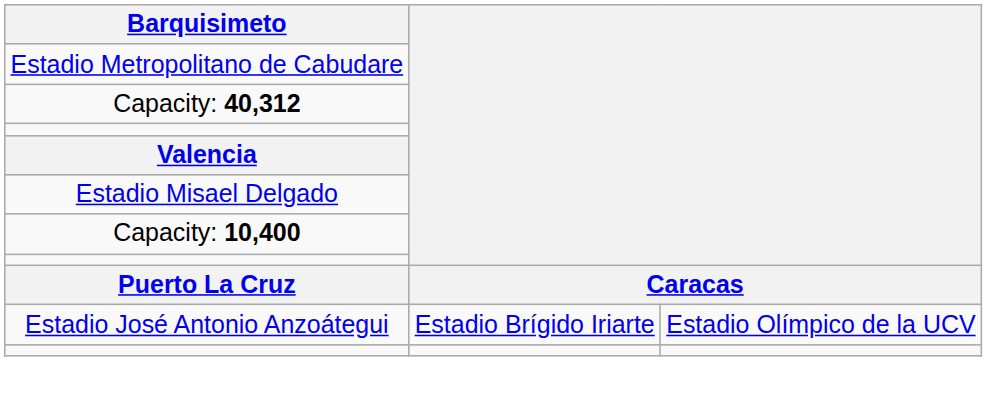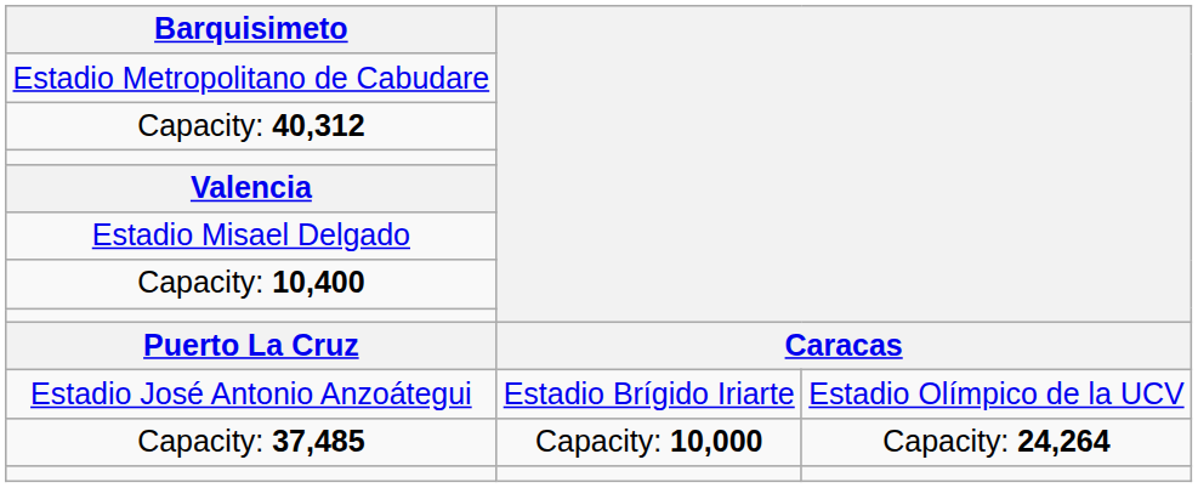 <table class="wikitable" style="text-align:center">
 <tr>
 <th><a href='#'>Barquisimeto</a></th>
 <th rowspan="8" colspan="2"></th>
 </tr>
 <tr>
 <td><a href='#'>Estadio Metropolitano de Cabudare</a></td>
 </tr>
 <tr>
 <td>Capacity: <strong>40,312</strong></td>
 </tr>
 <tr>
 <td></td>
 </tr>
 <tr>
 <th><a href='#'>Valencia</a></th>
 </tr>
 <tr>
 <td><a href='#'>Estadio Misael Delgado</a></td>
 </tr>
 <tr>
 <td>Capacity: <strong>10,400</strong></td>
 </tr>
 <tr>
 <td></td>
 </tr>
 <tr>
 <th><a href='#'>Puerto La Cruz</a></th>
 <th colspan="2"><a href='#'>Caracas</a></th>
 </tr>
 <tr>
 <td><a href='#'>Estadio José Antonio Anzoátegui</a></td>
 <td><a href='#'>Estadio Brígido Iriarte</a></td>
 <td><a href='#'>Estadio Olímpico de la UCV</a></td>
 </tr>
 <tr>
+<td>Capacity: <strong>37,485</strong></td>
+<td>Capacity: <strong>10,000</strong></td>
+<td>Capacity: <strong>24,264</strong></td>
+</tr>
+<tr>
 <td></td>
 <td></td>
 <td></td>
 </tr>
 </table>
